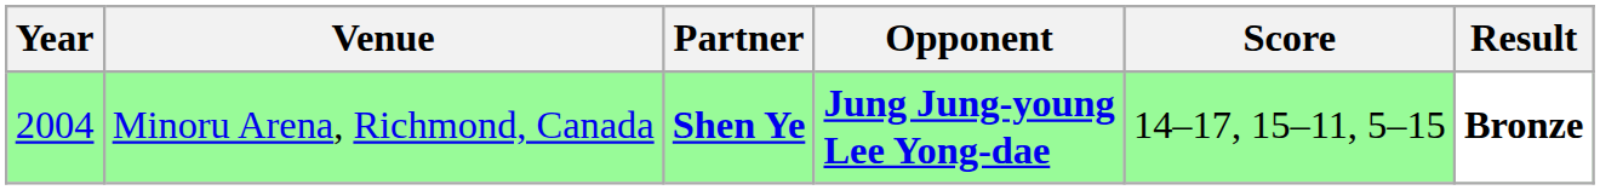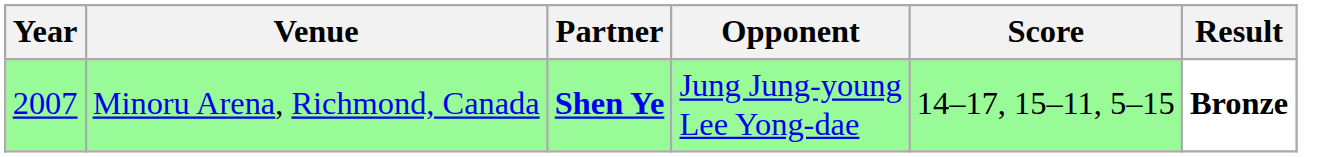 <table class="sortable wikitable" style="font-size: 90%;">
 <tr>
 <th>Year</th>
 <th>Venue</th>
 <th>Partner</th>
 <th>Opponent</th>
 <th>Score</th>
 <th>Result</th>
 </tr>
 <tr style="background:#98FB98">
-<td align="center"><a href='#'>2004</a></td>
+<td align="center"><a href='#'>2007</a></td>
 <td align="left"><a href='#'>Minoru Arena</a>, <a href='#'>Richmond, Canada</a></td>
 <td align="left"><strong> <a href='#'>Shen Ye</a></strong></td>
-<td align="left"><strong> <a href='#'>Jung Jung-young</a> <br>  <a href='#'>Lee Yong-dae</a></strong></td>
+<td align="left"> <a href='#'>Jung Jung-young</a> <br>  <a href='#'>Lee Yong-dae</a></td>
 <td align="left">14–17, 15–11, 5–15</td>
 <td style="text-align:left; background:white"> <strong>Bronze</strong></td>
 </tr>
 </table>
